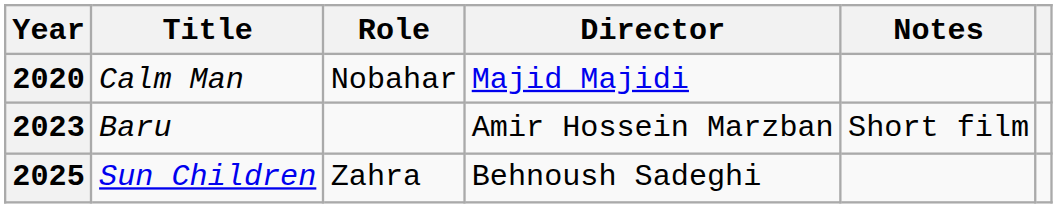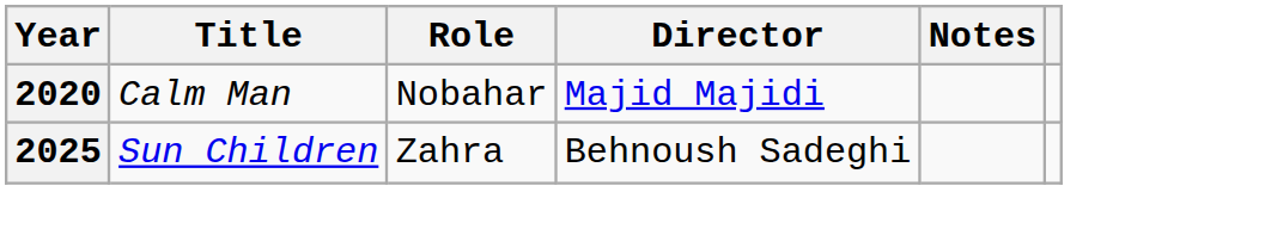 <table class="wikitable plainrowheaders sortable" style="font-size:100%">
 <tr>
 <th scope="col">Year</th>
 <th scope="col">Title</th>
 <th scope="col">Role</th>
 <th scope="col">Director</th>
 <th class="unsortable" scope="col">Notes</th>
 <th scope="col" class="unsortable"></th>
 </tr>
 <tr>
 <th scope="row">2020</th>
 <td><em>Calm Man</em></td>
 <td>Nobahar</td>
 <td><a href='#'>Majid Majidi</a></td>
 <td></td>
 <td></td>
 </tr>
 <tr>
-<th scope="row">2023</th>
-<td><em>Baru</em></td>
-<td></td>
-<td>Amir Hossein Marzban</td>
-<td>Short film</td>
-<td></td>
-</tr>
-<tr>
 <th scope="row">2025</th>
 <td><em><a href='#'>Sun Children</a></em></td>
 <td>Zahra</td>
 <td>Behnoush Sadeghi</td>
 <td></td>
 <td></td>
 </tr>
 </table>
